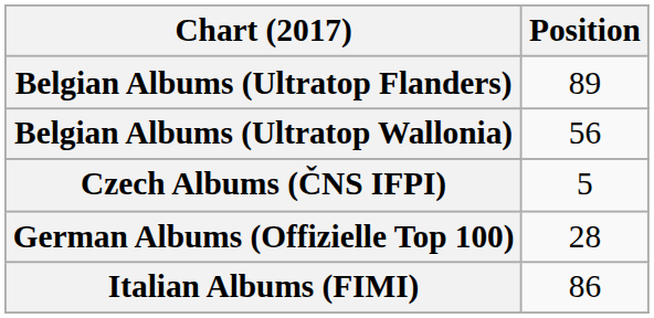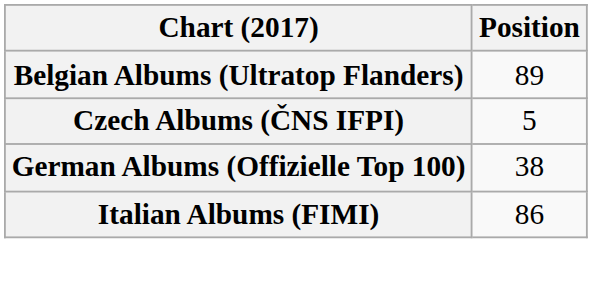 <table class="wikitable plainrowheaders sortable" style="text-align:center">
 <tr>
 <th scope="col">Chart (2017)</th>
 <th scope="col">Position</th>
 </tr>
 <tr>
 <th scope="row">Belgian Albums (Ultratop Flanders)</th>
 <td>89</td>
 </tr>
 <tr>
-<th scope="row">Belgian Albums (Ultratop Wallonia)</th>
-<td>56</td>
-</tr>
-<tr>
 <th scope="row">Czech Albums (ČNS IFPI)</th>
 <td>5</td>
 </tr>
 <tr>
 <th scope="row">German Albums (Offizielle Top 100)</th>
-<td>28</td>
+<td>38</td>
 </tr>
 <tr>
 <th scope="row">Italian Albums (FIMI)</th>
 <td>86</td>
 </tr>
 </table>
